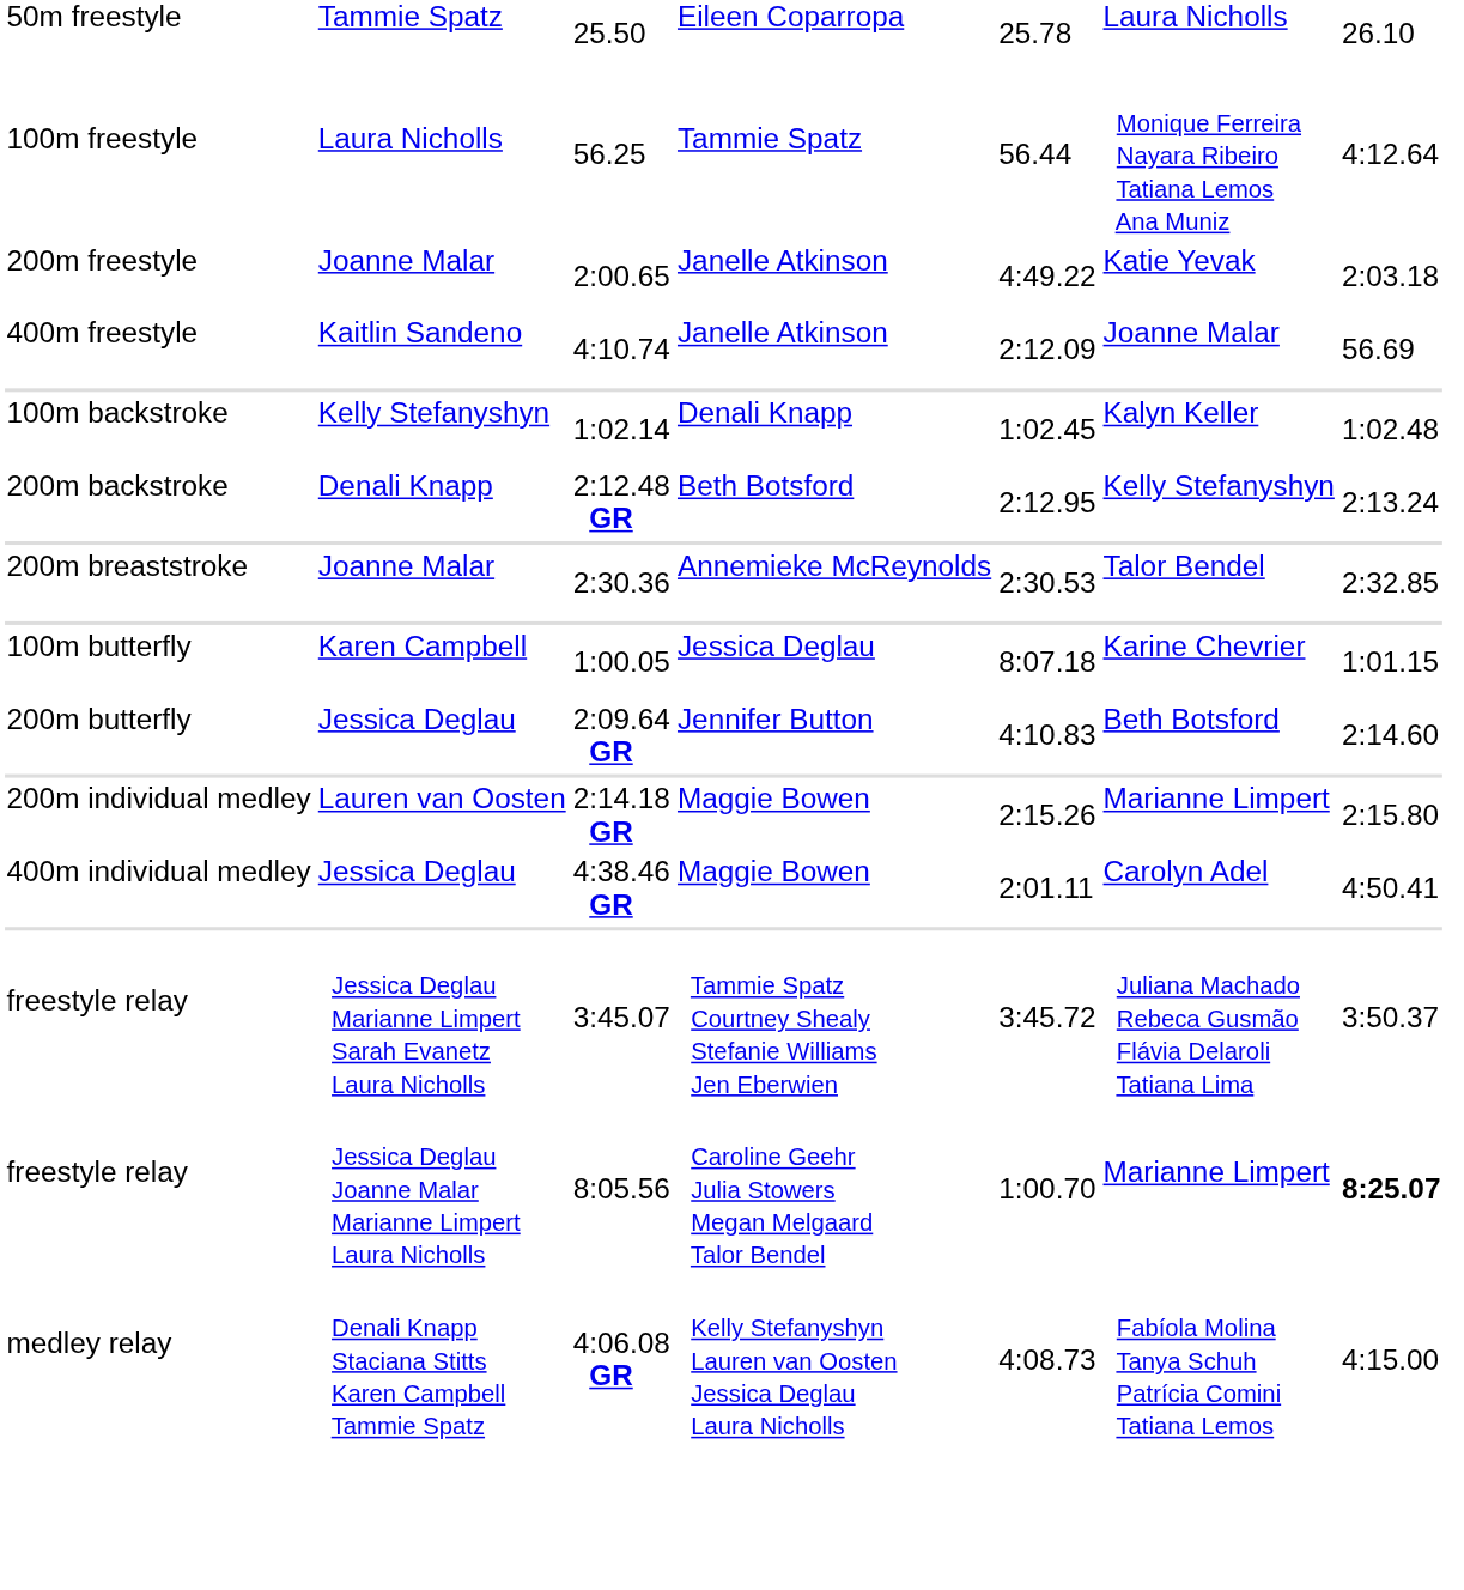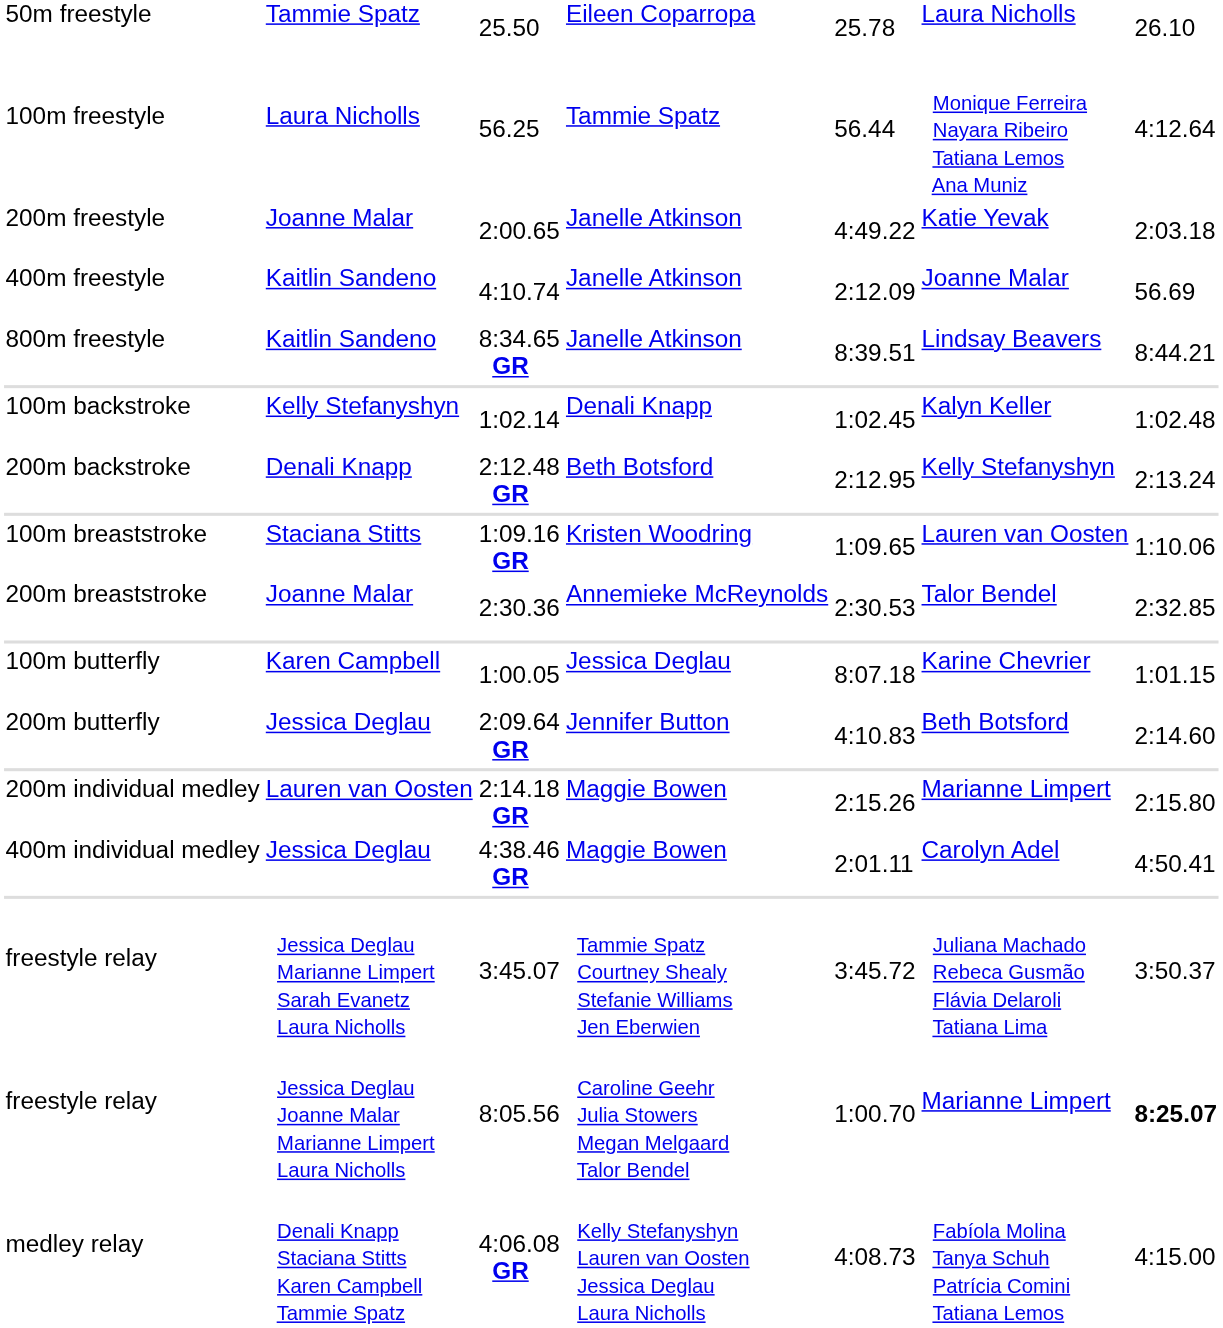 <table>
 <tr>
 <td>50m freestyle <br>  </td>
 <td><a href='#'>Tammie Spatz</a> <br>   </td>
 <td>25.50</td>
 <td><a href='#'>Eileen Coparropa</a> <br>   </td>
 <td>25.78</td>
 <td><a href='#'>Laura Nicholls</a> <br>   </td>
 <td>26.10</td>
 </tr>
 <tr>
 <td>100m freestyle <br>  </td>
 <td><a href='#'>Laura Nicholls</a> <br>   </td>
 <td>56.25</td>
 <td><a href='#'>Tammie Spatz</a> <br>   </td>
 <td>56.44</td>
 <td> <small><br>   <a href='#'>Monique Ferreira</a><br>   <a href='#'>Nayara Ribeiro</a><br>   <a href='#'>Tatiana Lemos</a><br>   <a href='#'>Ana Muniz</a> </small></td>
 <td>4:12.64</td>
 </tr>
 <tr>
 <td>200m freestyle <br>  </td>
 <td><a href='#'>Joanne Malar</a> <br>   </td>
 <td>2:00.65</td>
 <td><a href='#'>Janelle Atkinson</a> <br>   </td>
 <td>4:49.22</td>
 <td><a href='#'>Katie Yevak</a> <br>   </td>
 <td>2:03.18</td>
 </tr>
 <tr>
 <td>400m freestyle <br>  </td>
 <td><a href='#'>Kaitlin Sandeno</a> <br>   </td>
 <td>4:10.74</td>
 <td><a href='#'>Janelle Atkinson</a> <br>   </td>
 <td>2:12.09</td>
 <td><a href='#'>Joanne Malar</a> <br>   </td>
 <td>56.69</td>
 </tr>
+<tr>
+<td>800m freestyle <br>  </td>
+<td><a href='#'>Kaitlin Sandeno</a> <br>   </td>
+<td>8:34.65 <br>   <strong><a href='#'>GR</a></strong></td>
+<td><a href='#'>Janelle Atkinson</a> <br>   </td>
+<td>8:39.51</td>
+<td><a href='#'>Lindsay Beavers</a> <br>   </td>
+<td>8:44.21</td>
+</tr>
 <tr bgcolor=#DDDDDD>
 <td colspan=7></td>
 </tr>
 <tr>
 <td>100m backstroke <br>  </td>
 <td><a href='#'>Kelly Stefanyshyn</a> <br>   </td>
 <td>1:02.14</td>
 <td><a href='#'>Denali Knapp</a> <br>   </td>
 <td>1:02.45</td>
 <td><a href='#'>Kalyn Keller</a> <br>   </td>
 <td>1:02.48</td>
 </tr>
 <tr>
 <td>200m backstroke <br>  </td>
 <td><a href='#'>Denali Knapp</a> <br>   </td>
 <td>2:12.48 <br>   <strong><a href='#'>GR</a></strong></td>
 <td><a href='#'>Beth Botsford</a> <br>   </td>
 <td>2:12.95</td>
 <td><a href='#'>Kelly Stefanyshyn</a> <br>   </td>
 <td>2:13.24</td>
 </tr>
 <tr bgcolor=#DDDDDD>
 <td colspan=7></td>
+</tr>
+<tr>
+<td>100m breaststroke <br>  </td>
+<td><a href='#'>Staciana Stitts</a> <br>   </td>
+<td>1:09.16 <br>   <strong><a href='#'>GR</a></strong></td>
+<td><a href='#'>Kristen Woodring</a> <br>   </td>
+<td>1:09.65</td>
+<td><a href='#'>Lauren van Oosten</a> <br>   </td>
+<td>1:10.06</td>
 </tr>
 <tr>
 <td>200m breaststroke <br>  </td>
 <td><a href='#'>Joanne Malar</a> <br>   </td>
 <td>2:30.36</td>
 <td><a href='#'>Annemieke McReynolds</a> <br>   </td>
 <td>2:30.53</td>
 <td><a href='#'>Talor Bendel</a> <br>   </td>
 <td>2:32.85</td>
 </tr>
 <tr bgcolor=#DDDDDD>
 <td colspan=7></td>
 </tr>
 <tr>
 <td>100m butterfly <br>  </td>
 <td><a href='#'>Karen Campbell</a> <br>   </td>
 <td>1:00.05</td>
 <td><a href='#'>Jessica Deglau</a> <br>   </td>
 <td>8:07.18</td>
 <td><a href='#'>Karine Chevrier</a> <br>   </td>
 <td>1:01.15</td>
 </tr>
 <tr>
 <td>200m butterfly <br>  </td>
 <td><a href='#'>Jessica Deglau</a> <br>   </td>
 <td>2:09.64 <br>   <strong><a href='#'>GR</a></strong></td>
 <td><a href='#'>Jennifer Button</a> <br>   </td>
 <td>4:10.83</td>
 <td><a href='#'>Beth Botsford</a> <br>   </td>
 <td>2:14.60</td>
 </tr>
 <tr bgcolor=#DDDDDD>
 <td colspan=7></td>
 </tr>
 <tr>
 <td>200m individual medley <br>  </td>
 <td><a href='#'>Lauren van Oosten</a> <br>   </td>
 <td>2:14.18 <br>   <strong><a href='#'>GR</a></strong></td>
 <td><a href='#'>Maggie Bowen</a> <br>   </td>
 <td>2:15.26</td>
 <td><a href='#'>Marianne Limpert</a> <br>   </td>
 <td>2:15.80</td>
 </tr>
 <tr>
 <td>400m individual medley <br>  </td>
 <td><a href='#'>Jessica Deglau</a> <br>   </td>
 <td>4:38.46 <br>   <strong><a href='#'>GR</a></strong></td>
 <td><a href='#'>Maggie Bowen</a> <br>   </td>
 <td>2:01.11</td>
 <td><a href='#'>Carolyn Adel</a> <br>   </td>
 <td>4:50.41</td>
 </tr>
 <tr bgcolor=#DDDDDD>
 <td colspan=7></td>
 </tr>
 <tr>
 <td> freestyle relay <br>  </td>
 <td> <small><br>   <a href='#'>Jessica Deglau</a><br>    <a href='#'>Marianne Limpert</a><br>    <a href='#'>Sarah Evanetz</a><br>    <a href='#'>Laura Nicholls</a> </small></td>
 <td>3:45.07</td>
 <td> <small><br>   <a href='#'>Tammie Spatz</a><br>    <a href='#'>Courtney Shealy</a><br>   <a href='#'>Stefanie Williams</a><br>   <a href='#'>Jen Eberwien</a> </small></td>
 <td>3:45.72</td>
 <td> <small><br>   <a href='#'>Juliana Machado</a><br>   <a href='#'>Rebeca Gusmão</a><br>   <a href='#'>Flávia Delaroli</a><br>   <a href='#'>Tatiana Lima</a> </small></td>
 <td>3:50.37</td>
 </tr>
 <tr>
 <td> freestyle relay <br>  </td>
 <td> <small><br>   <a href='#'>Jessica Deglau</a><br>   <a href='#'>Joanne Malar</a><br>   <a href='#'>Marianne Limpert</a><br>   <a href='#'>Laura Nicholls</a> </small></td>
 <td>8:05.56</td>
 <td> <small><br>   <a href='#'>Caroline Geehr</a><br>   <a href='#'>Julia Stowers</a><br>   <a href='#'>Megan Melgaard</a><br>   <a href='#'>Talor Bendel</a> </small></td>
 <td>1:00.70</td>
 <td><a href='#'>Marianne Limpert</a> <br>   </td>
 <td><strong>8:25.07</strong></td>
 </tr>
 <tr>
 <td> medley relay <br>  </td>
 <td> <small><br>   <a href='#'>Denali Knapp</a><br>   <a href='#'>Staciana Stitts</a><br>   <a href='#'>Karen Campbell</a><br>   <a href='#'>Tammie Spatz</a> </small></td>
 <td>4:06.08 <br>   <strong><a href='#'>GR</a></strong></td>
 <td> <small><br>   <a href='#'>Kelly Stefanyshyn</a><br>   <a href='#'>Lauren van Oosten</a><br>   <a href='#'>Jessica Deglau</a><br>   <a href='#'>Laura Nicholls</a> </small></td>
 <td>4:08.73</td>
 <td> <small><br>   <a href='#'>Fabíola Molina</a><br>   <a href='#'>Tanya Schuh</a><br>   <a href='#'>Patrícia Comini</a><br>   <a href='#'>Tatiana Lemos</a> </small></td>
 <td>4:15.00</td>
 </tr>
 </table>
